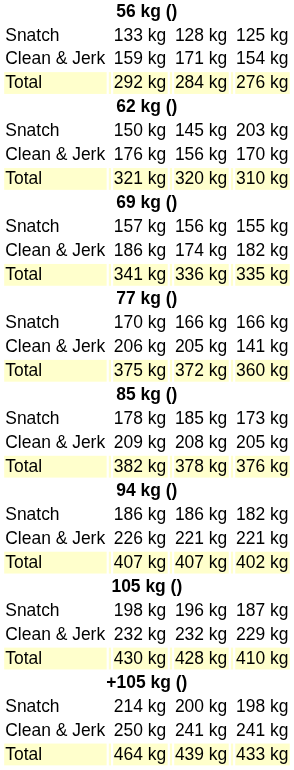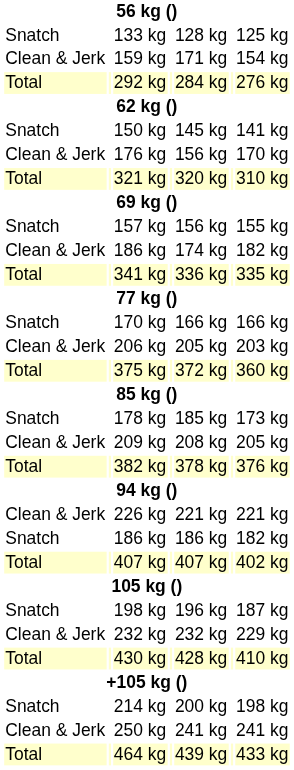 <table>
 <tr>
 <th colspan=7>56 kg ()</th>
 </tr>
 <tr>
 <td>Snatch</td>
 <td></td>
 <td>133 kg</td>
 <td></td>
 <td>128 kg</td>
 <td></td>
 <td>125 kg</td>
 </tr>
 <tr>
 <td>Clean & Jerk</td>
 <td></td>
 <td>159 kg</td>
 <td></td>
 <td>171 kg</td>
 <td></td>
 <td>154 kg</td>
 </tr>
 <tr bgcolor=ffffcc>
 <td>Total</td>
 <td></td>
 <td>292 kg</td>
 <td></td>
 <td>284 kg</td>
 <td></td>
 <td>276 kg</td>
 </tr>
 <tr>
 <th colspan=7>62 kg ()</th>
 </tr>
 <tr>
 <td>Snatch</td>
 <td></td>
 <td>150 kg</td>
 <td></td>
 <td>145 kg</td>
 <td></td>
-<td>203 kg</td>
+<td>141 kg</td>
 </tr>
 <tr>
 <td>Clean & Jerk</td>
 <td></td>
 <td>176 kg</td>
 <td></td>
 <td>156 kg</td>
 <td></td>
 <td>170 kg</td>
 </tr>
 <tr bgcolor=ffffcc>
 <td>Total</td>
 <td></td>
 <td>321 kg</td>
 <td></td>
 <td>320 kg</td>
 <td></td>
 <td>310 kg</td>
 </tr>
 <tr>
 <th colspan=7>69 kg ()</th>
 </tr>
 <tr>
 <td>Snatch</td>
 <td></td>
 <td>157 kg</td>
 <td></td>
 <td>156 kg</td>
 <td></td>
 <td>155 kg</td>
 </tr>
 <tr>
 <td>Clean & Jerk</td>
 <td></td>
 <td>186 kg</td>
 <td></td>
 <td>174 kg</td>
 <td></td>
 <td>182 kg</td>
 </tr>
 <tr bgcolor=ffffcc>
 <td>Total</td>
 <td></td>
 <td>341 kg</td>
 <td></td>
 <td>336 kg</td>
 <td></td>
 <td>335 kg</td>
 </tr>
 <tr>
 <th colspan=7>77 kg ()</th>
 </tr>
 <tr>
 <td>Snatch</td>
 <td></td>
 <td>170 kg</td>
 <td></td>
 <td>166 kg</td>
 <td></td>
 <td>166 kg</td>
 </tr>
 <tr>
 <td>Clean & Jerk</td>
 <td></td>
 <td>206 kg</td>
 <td></td>
 <td>205 kg</td>
 <td></td>
-<td>141 kg</td>
+<td>203 kg</td>
 </tr>
 <tr bgcolor=ffffcc>
 <td>Total</td>
 <td></td>
 <td>375 kg</td>
 <td></td>
 <td>372 kg</td>
 <td></td>
 <td>360 kg</td>
 </tr>
 <tr>
 <th colspan=7>85 kg ()</th>
 </tr>
 <tr>
 <td>Snatch</td>
 <td></td>
 <td>178 kg</td>
 <td></td>
 <td>185 kg</td>
 <td></td>
 <td>173 kg</td>
 </tr>
 <tr>
 <td>Clean & Jerk</td>
 <td></td>
 <td>209 kg</td>
 <td></td>
 <td>208 kg</td>
 <td></td>
 <td>205 kg</td>
 </tr>
 <tr bgcolor=ffffcc>
 <td>Total</td>
 <td></td>
 <td>382 kg</td>
 <td></td>
 <td>378 kg</td>
 <td></td>
 <td>376 kg</td>
 </tr>
 <tr>
 <th colspan=7>94 kg ()</th>
 </tr>
 <tr>
+<td>Clean & Jerk</td>
+<td></td>
+<td>226 kg</td>
+<td></td>
+<td>221 kg</td>
+<td></td>
+<td>221 kg</td>
+</tr>
+<tr>
 <td>Snatch</td>
 <td></td>
 <td>186 kg</td>
 <td></td>
 <td>186 kg</td>
 <td></td>
 <td>182 kg</td>
-</tr>
-<tr>
-<td>Clean & Jerk</td>
-<td></td>
-<td>226 kg</td>
-<td></td>
-<td>221 kg</td>
-<td></td>
-<td>221 kg</td>
 </tr>
 <tr bgcolor=ffffcc>
 <td>Total</td>
 <td></td>
 <td>407 kg</td>
 <td></td>
 <td>407 kg</td>
 <td></td>
 <td>402 kg</td>
 </tr>
 <tr>
 <th colspan=7>105 kg ()</th>
 </tr>
 <tr>
 <td>Snatch</td>
 <td></td>
 <td>198 kg</td>
 <td></td>
 <td>196 kg</td>
 <td></td>
 <td>187 kg</td>
 </tr>
 <tr>
 <td>Clean & Jerk</td>
 <td></td>
 <td>232 kg</td>
 <td></td>
 <td>232 kg</td>
 <td></td>
 <td>229 kg</td>
 </tr>
 <tr bgcolor=ffffcc>
 <td>Total</td>
 <td></td>
 <td>430 kg</td>
 <td></td>
 <td>428 kg</td>
 <td></td>
 <td>410 kg</td>
 </tr>
 <tr>
 <th colspan=7>+105 kg ()</th>
 </tr>
 <tr>
 <td>Snatch</td>
 <td></td>
 <td>214 kg<br></td>
 <td></td>
 <td>200 kg</td>
 <td></td>
 <td>198 kg</td>
 </tr>
 <tr>
 <td>Clean & Jerk</td>
 <td></td>
 <td>250 kg</td>
 <td></td>
 <td>241 kg</td>
 <td></td>
 <td>241 kg</td>
 </tr>
 <tr bgcolor=ffffcc>
 <td>Total</td>
 <td></td>
 <td>464 kg</td>
 <td></td>
 <td>439 kg</td>
 <td></td>
 <td>433 kg</td>
 </tr>
 </table>
